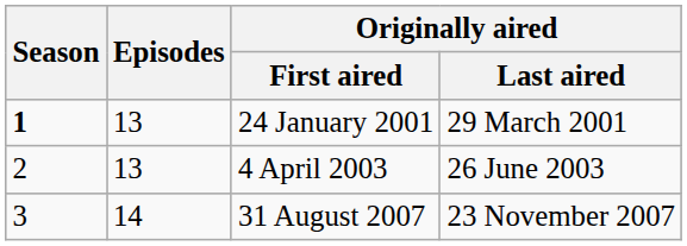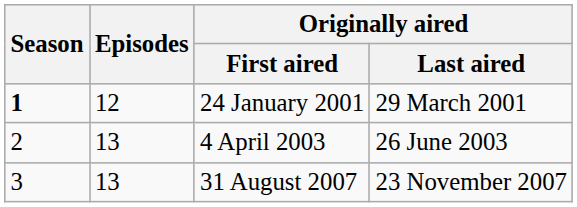 <table class="wikitable">
 <tr>
 <th rowspan="2">Season</th>
 <th rowspan="2">Episodes</th>
 <th colspan="2">Originally aired</th>
 </tr>
 <tr>
 <th>First aired</th>
 <th>Last aired</th>
 </tr>
 <tr>
 <td><strong>1</strong></td>
-<td>13</td>
+<td>12</td>
 <td>24 January 2001</td>
 <td>29 March 2001</td>
 </tr>
 <tr>
 <td>2</td>
 <td>13</td>
 <td>4 April 2003</td>
 <td>26 June 2003</td>
 </tr>
 <tr>
 <td>3</td>
-<td>14</td>
+<td>13</td>
 <td>31 August 2007</td>
 <td>23 November 2007</td>
 </tr>
 </table>
